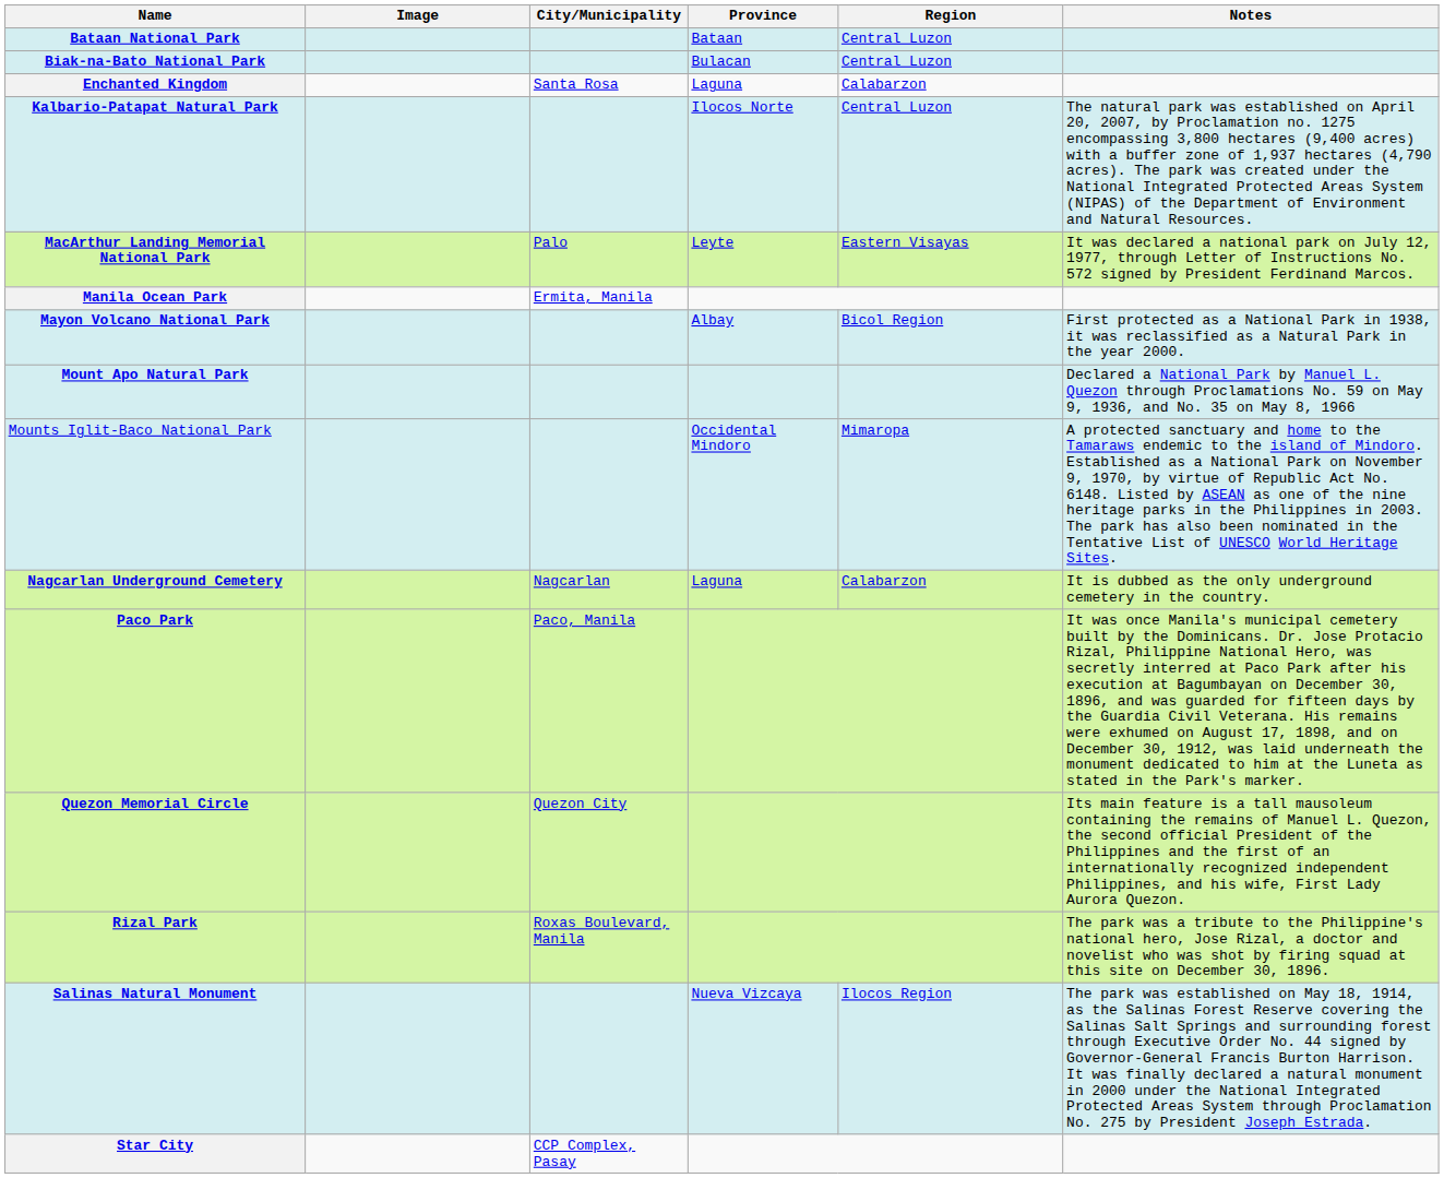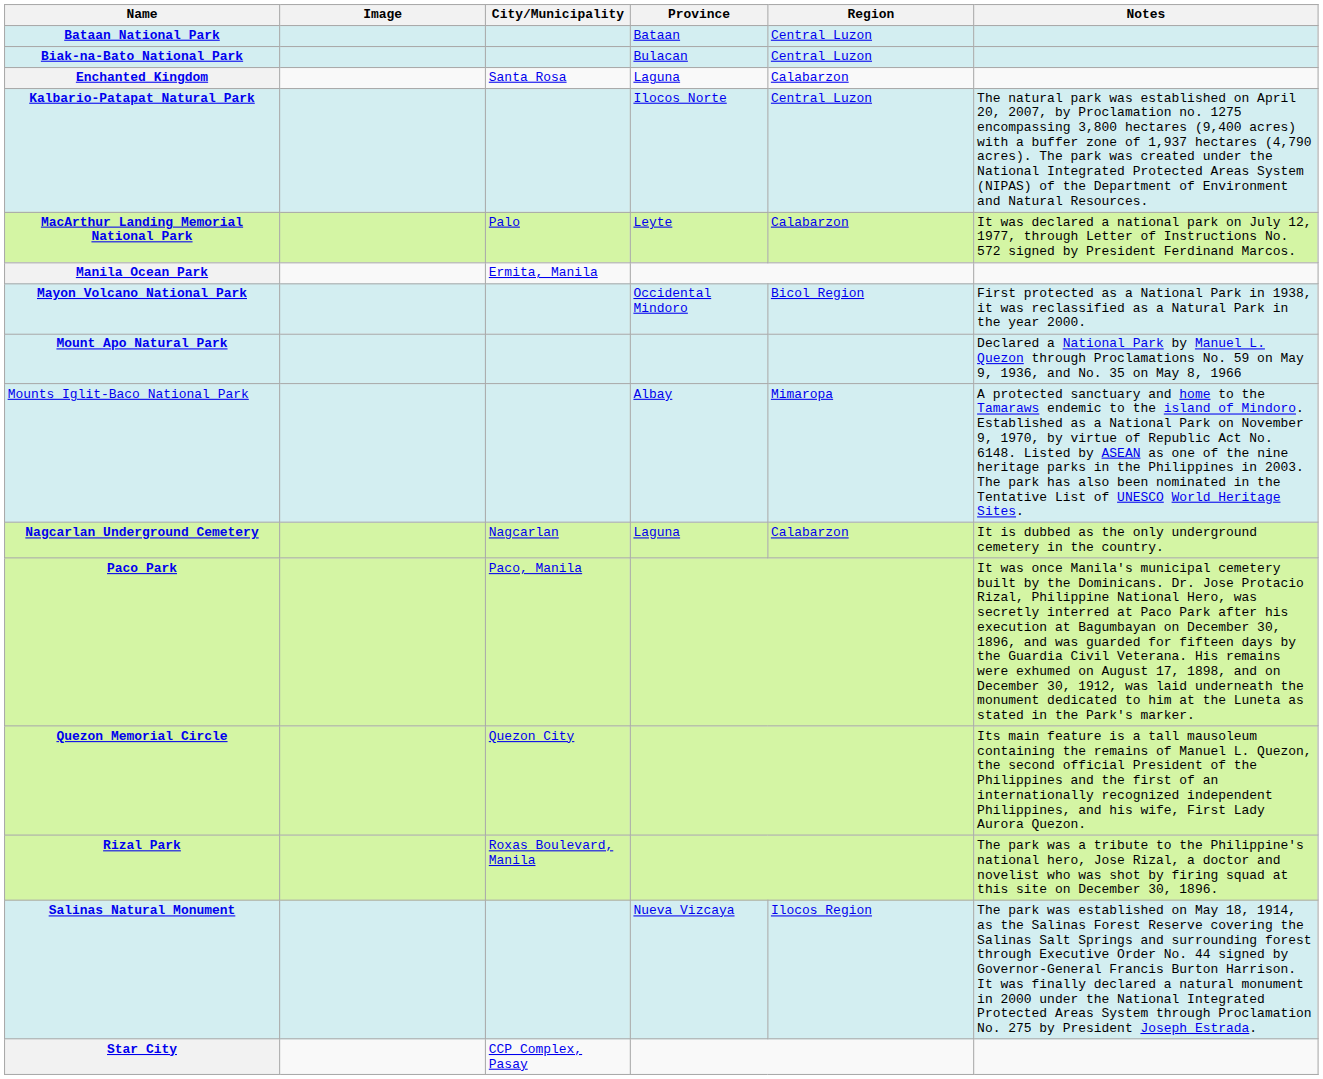 <table class="wikitable plainrowheaders" style="font-size:95%;">
 <tr style="vertical-align:top;">
 <th scope="col" width="20%">Name</th>
 <th scope="col" width="15%">Image</th>
 <th scope="col" width="10%">City/Municipality</th>
 <th scope="col" width="10%">Province</th>
 <th scope="col" width="15%">Region</th>
 <th scope="col" width="25%">Notes</th>
 </tr>
 <tr style="vertical-align:top;background-color:#D3EEF1">
 <th scope="row" style="background-color:#D3EEF1;"><a href='#'>Bataan National Park</a></th>
 <td style="text-align:center;"></td>
 <td></td>
 <td><a href='#'>Bataan</a></td>
 <td><a href='#'>Central Luzon</a></td>
 <td></td>
 </tr>
 <tr style="vertical-align:top;background-color:#D3EEF1">
 <th scope="row" style="background-color:#D3EEF1;"><a href='#'>Biak-na-Bato National Park</a></th>
 <td style="text-align:center;"></td>
 <td></td>
 <td><a href='#'>Bulacan</a></td>
 <td><a href='#'>Central Luzon</a></td>
 <td></td>
 </tr>
 <tr style="vertical-align:top;">
 <th scope="row"><a href='#'>Enchanted Kingdom</a></th>
 <td style="text-align:center;"></td>
 <td><a href='#'>Santa Rosa</a></td>
 <td><a href='#'>Laguna</a></td>
 <td><a href='#'>Calabarzon</a></td>
 <td></td>
 </tr>
 <tr style="vertical-align:top;background-color:#D3EEF1">
 <th scope="row" style="background-color:#D3EEF1;"><a href='#'>Kalbario-Patapat Natural Park</a></th>
 <td style="text-align:center;"></td>
 <td></td>
 <td><a href='#'>Ilocos Norte</a></td>
 <td><a href='#'>Central Luzon</a></td>
 <td>The natural park was established on April 20, 2007, by Proclamation no. 1275 encompassing 3,800 hectares (9,400 acres) with a buffer zone of 1,937 hectares (4,790 acres). The park was created under the National Integrated Protected Areas System (NIPAS) of the Department of Environment and Natural Resources.</td>
 </tr>
 <tr style="vertical-align:top;background-color:#D4F5A4">
 <th scope="row" style="background-color:#D4F5A4;"><a href='#'>MacArthur Landing Memorial National Park</a></th>
 <td style="text-align:center;"></td>
 <td><a href='#'>Palo</a></td>
 <td><a href='#'>Leyte</a></td>
-<td><a href='#'>Eastern Visayas</a></td>
+<td><a href='#'>Calabarzon</a></td>
 <td>It was declared a national park on July 12, 1977, through Letter of Instructions No. 572 signed by President Ferdinand Marcos.</td>
 </tr>
 <tr style="vertical-align:top;">
 <th scope="row"><a href='#'>Manila Ocean Park</a></th>
 <td style="text-align:center;"></td>
 <td><a href='#'>Ermita, Manila</a></td>
 <td colspan=2></td>
 <td></td>
 </tr>
 <tr style="vertical-align:top;background-color:#D3EEF1">
 <th scope="row" style="background-color:#D3EEF1;"><a href='#'>Mayon Volcano National Park</a></th>
 <td style="text-align:center;"></td>
 <td></td>
-<td><a href='#'>Albay</a></td>
+<td><a href='#'>Occidental Mindoro</a></td>
 <td><a href='#'>Bicol Region</a></td>
 <td>First protected as a National Park in 1938, it was reclassified as a Natural Park in the year 2000.</td>
 </tr>
 <tr style="vertical-align:top;background-color:#D3EEF1">
 <th scope="row" style="background-color:#D3EEF1;"><a href='#'>Mount Apo Natural Park</a></th>
 <td style="text-align:center;"></td>
 <td></td>
 <td></td>
 <td></td>
 <td>Declared a <a href='#'>National Park</a> by <a href='#'>Manuel L. Quezon</a> through Proclamations No. 59 on May 9, 1936, and No. 35 on May 8, 1966</td>
 </tr>
 <tr style="vertical-align:top;background-color:#D3EEF1">
 <td scope="row" style="background-color:#D3EEF1;"><a href='#'>Mounts Iglit-Baco National Park</a></td>
 <td style="text-align:center;"></td>
 <td></td>
-<td><a href='#'>Occidental Mindoro</a></td>
+<td><a href='#'>Albay</a></td>
 <td><a href='#'>Mimaropa</a></td>
 <td>A protected sanctuary and <a href='#'>home</a> to the <a href='#'>Tamaraws</a> endemic to the <a href='#'>island of Mindoro</a>. Established as a National Park on November 9, 1970, by virtue of Republic Act No. 6148. Listed by <a href='#'>ASEAN</a> as one of the nine heritage parks in the Philippines in 2003. The park has also been nominated in the Tentative List of <a href='#'>UNESCO</a> <a href='#'>World Heritage Sites</a>.</td>
 </tr>
 <tr style="vertical-align:top;background-color:#D4F5A4">
 <th scope="row" style="background-color:#D4F5A4;"><a href='#'>Nagcarlan Underground Cemetery</a></th>
 <td style="text-align:center;"></td>
 <td><a href='#'>Nagcarlan</a></td>
 <td><a href='#'>Laguna</a></td>
 <td><a href='#'>Calabarzon</a></td>
 <td>It is dubbed as the only underground cemetery in the country.</td>
 </tr>
 <tr style="vertical-align:top;background-color:#D4F5A4">
 <th scope="row" style="background-color:#D4F5A4;"><a href='#'>Paco Park</a></th>
 <td style="text-align:center;"></td>
 <td><a href='#'>Paco, Manila</a></td>
 <td colspan=2></td>
 <td>It was once Manila's municipal cemetery built by the Dominicans. Dr. Jose Protacio Rizal, Philippine National Hero, was secretly interred at Paco Park after his execution at Bagumbayan on December 30, 1896, and was guarded for fifteen days by the Guardia Civil Veterana. His remains were exhumed on August 17, 1898, and on December 30, 1912, was laid underneath the monument dedicated to him at the Luneta as stated in the Park's marker.</td>
 </tr>
 <tr style="vertical-align:top;background-color:#D4F5A4">
 <th scope="row" style="background-color:#D4F5A4;"><a href='#'>Quezon Memorial Circle</a></th>
 <td style="text-align:center;"></td>
 <td><a href='#'>Quezon City</a></td>
 <td colspan=2></td>
 <td>Its main feature is a tall mausoleum containing the remains of Manuel L. Quezon, the second official President of the Philippines and the first of an internationally recognized independent Philippines, and his wife, First Lady Aurora Quezon.</td>
 </tr>
 <tr style="vertical-align:top;background-color:#D4F5A4">
 <th scope="row" style="background-color:#D4F5A4;"><a href='#'>Rizal Park</a></th>
 <td style="text-align:center;"></td>
 <td><a href='#'>Roxas Boulevard, Manila</a></td>
 <td colspan=2></td>
 <td>The park was a tribute to the Philippine's national hero, Jose Rizal, a doctor and novelist who was shot by firing squad at this site on December 30, 1896.</td>
 </tr>
 <tr style="vertical-align:top;background-color:#D3EEF1">
 <th scope="row" style="background-color:#D3EEF1;"><a href='#'>Salinas Natural Monument</a></th>
 <td style="text-align:center;"></td>
 <td></td>
 <td><a href='#'>Nueva Vizcaya</a></td>
 <td><a href='#'>Ilocos Region</a></td>
 <td>The park was established on May 18, 1914, as the Salinas Forest Reserve covering the Salinas Salt Springs and surrounding forest through Executive Order No. 44 signed by Governor-General Francis Burton Harrison. It was finally declared a natural monument in 2000 under the National Integrated Protected Areas System through Proclamation No. 275 by President <a href='#'>Joseph Estrada</a>.</td>
 </tr>
 <tr style="vertical-align:top;">
 <th scope="row"><a href='#'>Star City</a></th>
 <td style="text-align:center;"></td>
 <td><a href='#'>CCP Complex, Pasay</a></td>
 <td colspan=2></td>
 <td></td>
 </tr>
 </table>
